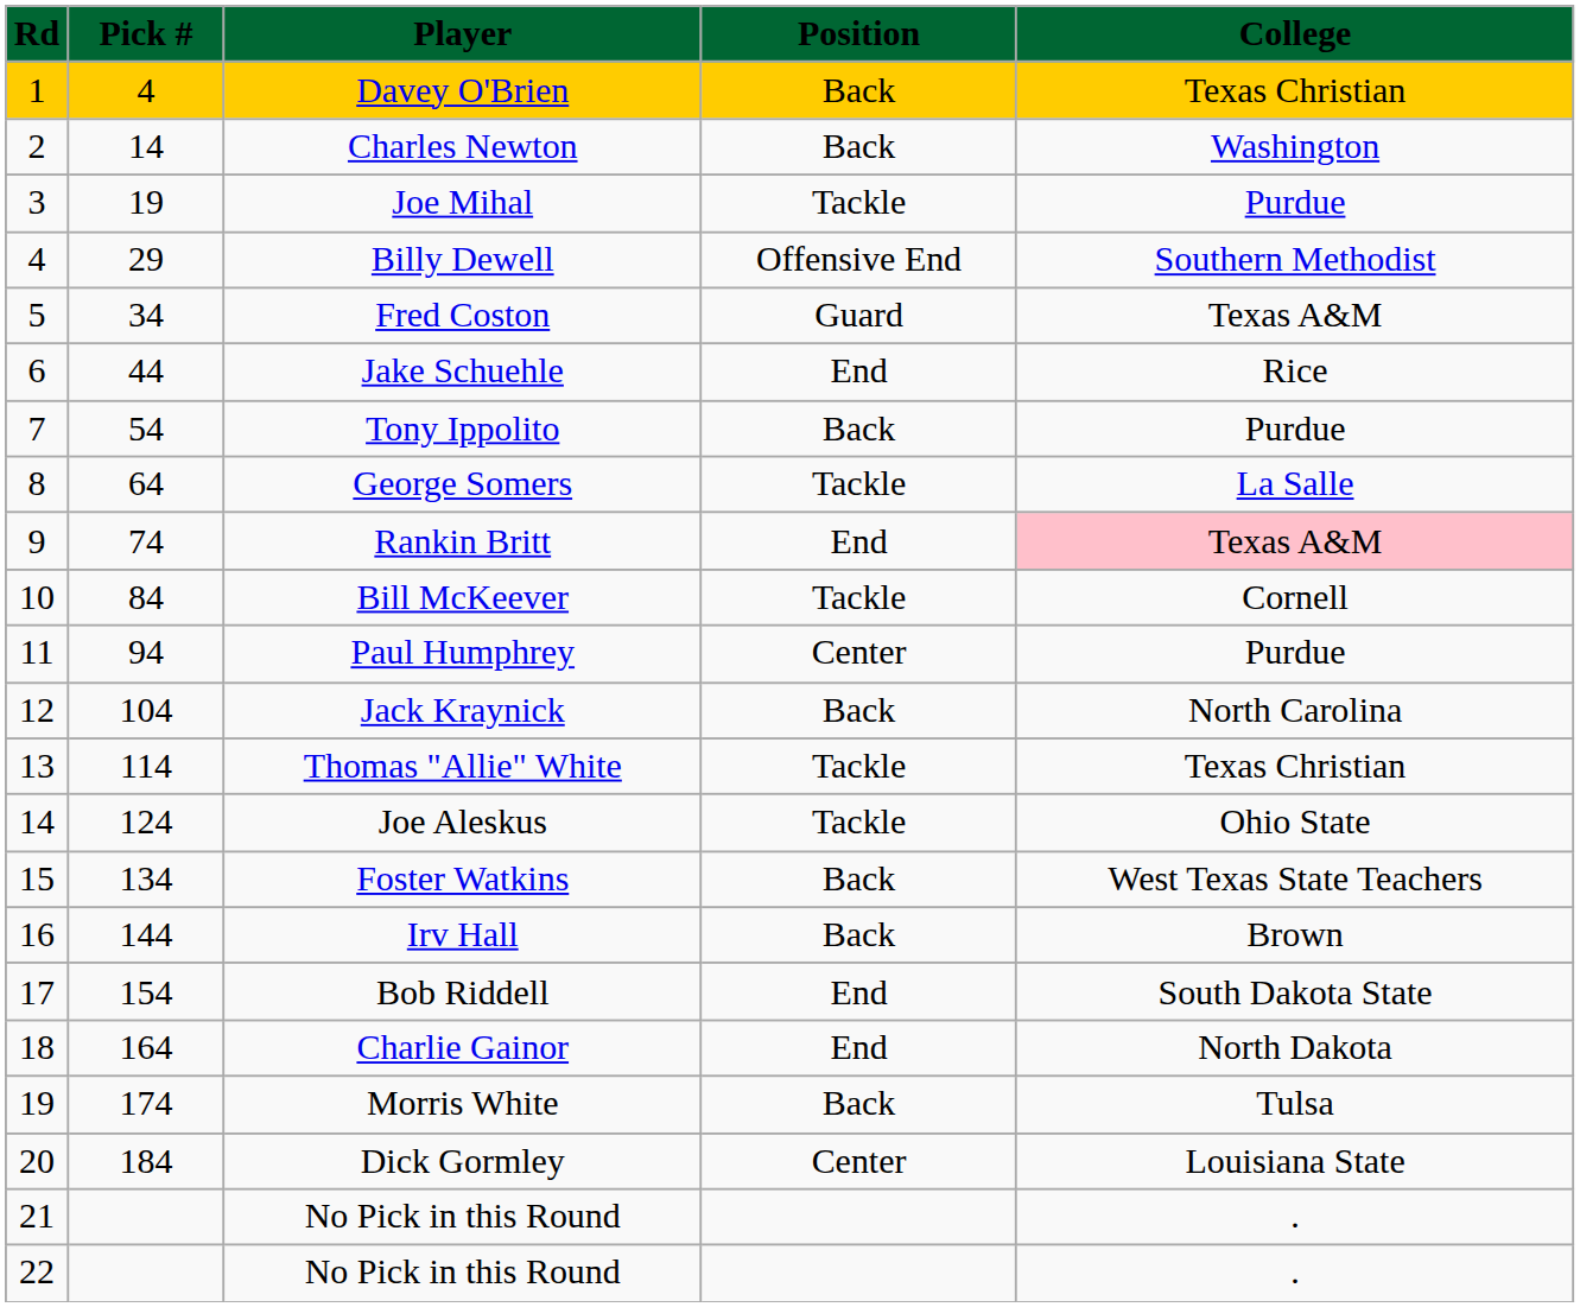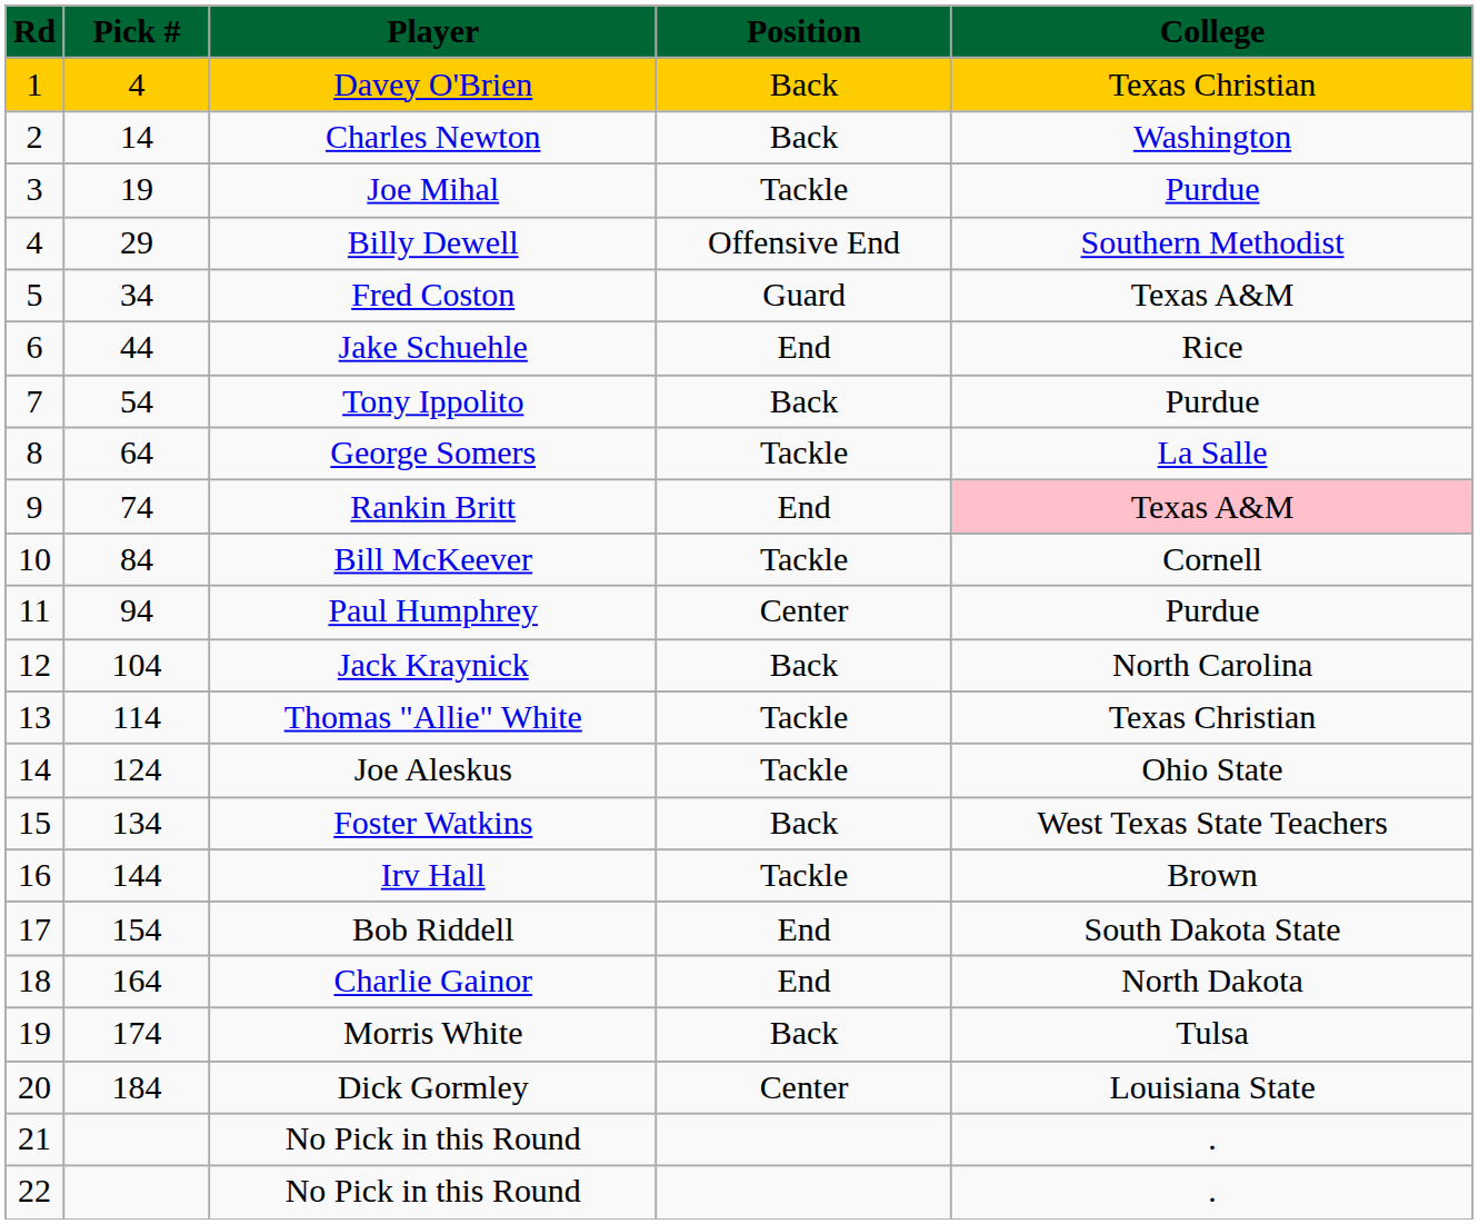 <table class="wikitable sortable sortable" style="width: 80%">
 <tr>
 <th width=3% style="background:#006633;"><span>Rd </span></th>
 <th !width=1% style="background:#006633;"><span>Pick # </span></th>
 <th !width=15% style="background:#006633;"><span>Player </span></th>
 <th !width=7% style="background:#006633;"><span>Position</span></th>
 <th style="background:#006633;"><span>College</span></th>
 </tr>
 <tr align="center" bgcolor="#FFCCOO" bgcolor="#FFCC00">
 <td>1</td>
 <td>4</td>
 <td><a href='#'>Davey O'Brien</a></td>
 <td>Back</td>
 <td>Texas Christian</td>
 </tr>
 <tr align="center">
 <td>2</td>
 <td>14</td>
 <td><a href='#'>Charles Newton</a></td>
 <td>Back</td>
 <td><a href='#'>Washington</a></td>
 </tr>
 <tr align="center">
 <td>3</td>
 <td>19</td>
 <td><a href='#'>Joe Mihal</a></td>
 <td>Tackle</td>
 <td><a href='#'>Purdue</a></td>
 </tr>
 <tr align="center">
 <td>4</td>
 <td>29</td>
 <td><a href='#'>Billy Dewell</a></td>
 <td>Offensive End</td>
 <td><a href='#'>Southern Methodist</a></td>
 </tr>
 <tr align="center">
 <td>5</td>
 <td>34</td>
 <td><a href='#'>Fred Coston</a></td>
 <td>Guard</td>
 <td>Texas A&M</td>
 </tr>
 <tr align="center">
 <td>6</td>
 <td>44</td>
 <td><a href='#'>Jake Schuehle</a></td>
 <td>End</td>
 <td>Rice</td>
 </tr>
 <tr align="center">
 <td>7</td>
 <td>54</td>
 <td><a href='#'>Tony Ippolito</a></td>
 <td>Back</td>
 <td>Purdue</td>
 </tr>
 <tr align="center">
 <td>8</td>
 <td>64</td>
 <td><a href='#'>George Somers</a></td>
 <td>Tackle</td>
 <td><a href='#'>La Salle</a></td>
 </tr>
 <tr align="center">
 <td>9</td>
 <td>74</td>
 <td><a href='#'>Rankin Britt</a></td>
 <td>End</td>
 <td style="background: pink;">Texas A&M</td>
 </tr>
 <tr align="center">
 <td>10</td>
 <td>84</td>
 <td><a href='#'>Bill McKeever</a></td>
 <td>Tackle</td>
 <td>Cornell</td>
 </tr>
 <tr align="center">
 <td>11</td>
 <td>94</td>
 <td><a href='#'>Paul Humphrey</a></td>
 <td>Center</td>
 <td>Purdue</td>
 </tr>
 <tr align="center">
 <td>12</td>
 <td>104</td>
 <td><a href='#'>Jack Kraynick</a></td>
 <td>Back</td>
 <td>North Carolina</td>
 </tr>
 <tr align="center">
 <td>13</td>
 <td>114</td>
 <td><a href='#'>Thomas "Allie" White</a></td>
 <td>Tackle</td>
 <td>Texas Christian</td>
 </tr>
 <tr align="center">
 <td>14</td>
 <td>124</td>
 <td>Joe Aleskus</td>
 <td>Tackle</td>
 <td>Ohio State</td>
 </tr>
 <tr align="center">
 <td>15</td>
 <td>134</td>
 <td><a href='#'>Foster Watkins</a></td>
 <td>Back</td>
 <td>West Texas State Teachers</td>
 </tr>
 <tr align="center">
 <td>16</td>
 <td>144</td>
 <td><a href='#'>Irv Hall</a></td>
-<td>Back</td>
+<td>Tackle</td>
 <td>Brown</td>
 </tr>
 <tr align="center">
 <td>17</td>
 <td>154</td>
 <td>Bob Riddell</td>
 <td>End</td>
 <td>South Dakota State</td>
 </tr>
 <tr align="center">
 <td>18</td>
 <td>164</td>
 <td><a href='#'>Charlie Gainor</a></td>
 <td>End</td>
 <td>North Dakota</td>
 </tr>
 <tr align="center">
 <td>19</td>
 <td>174</td>
 <td>Morris White</td>
 <td>Back</td>
 <td>Tulsa</td>
 </tr>
 <tr align="center">
 <td>20</td>
 <td>184</td>
 <td>Dick Gormley</td>
 <td>Center</td>
 <td>Louisiana State</td>
 </tr>
 <tr align="center">
 <td>21</td>
 <td></td>
 <td>No Pick in this Round</td>
 <td></td>
 <td>.</td>
 </tr>
 <tr align="center">
 <td>22</td>
 <td></td>
 <td>No Pick in this Round</td>
 <td></td>
 <td>.</td>
 </tr>
 </table>
